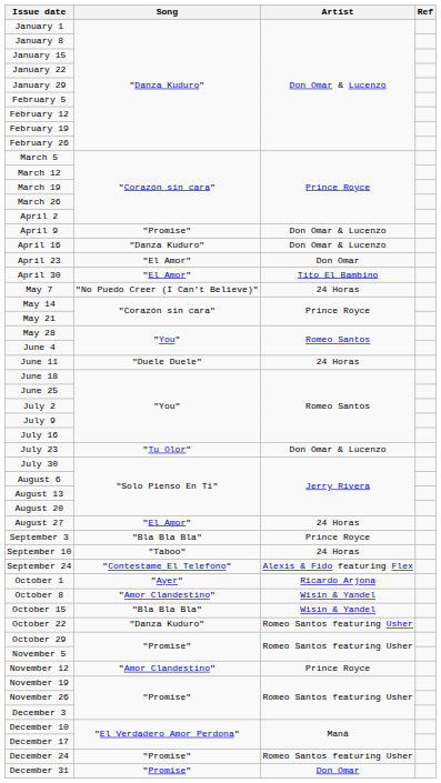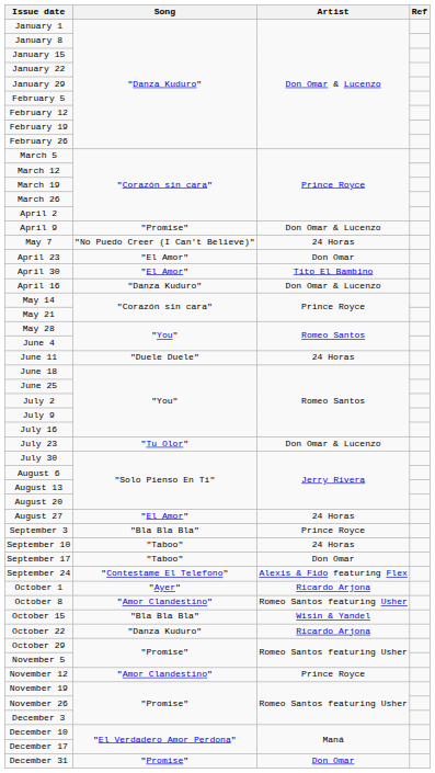 <table class="wikitable" style="text-align: center;">
 <tr>
 <th>Issue date</th>
 <th>Song</th>
 <th>Artist</th>
 <th>Ref</th>
 </tr>
 <tr>
 <td>January 1</td>
 <td style="text-align: center;" rowspan="9">"<a href='#'>Danza Kuduro</a>"</td>
 <td style="text-align: center;" rowspan="9"><a href='#'>Don Omar</a> & <a href='#'>Lucenzo</a></td>
 <td style="text-align: center;"></td>
 </tr>
 <tr>
 <td>January 8</td>
 <td style="text-align: center;"></td>
 </tr>
 <tr>
 <td>January 15</td>
 <td style="text-align: center;"></td>
 </tr>
 <tr>
 <td>January 22</td>
 <td style="text-align: center;"></td>
 </tr>
 <tr>
 <td>January 29</td>
 <td style="text-align: center;"></td>
 </tr>
 <tr>
 <td>February 5</td>
 <td style="text-align: center;"></td>
 </tr>
 <tr>
 <td>February 12</td>
 <td style="text-align: center;"></td>
 </tr>
 <tr>
 <td>February 19</td>
 <td style="text-align: center;"></td>
 </tr>
 <tr>
 <td>February 26</td>
 <td style="text-align: center;"></td>
 </tr>
 <tr>
 <td>March 5</td>
 <td style="text-align: center;" rowspan="5">"<a href='#'>Corazón sin cara</a>"</td>
 <td style="text-align: center;" rowspan="5"><a href='#'>Prince Royce</a></td>
 <td style="text-align: center;"></td>
 </tr>
 <tr>
 <td>March 12</td>
 <td style="text-align: center;"></td>
 </tr>
 <tr>
 <td>March 19</td>
 <td style="text-align: center;"></td>
 </tr>
 <tr>
 <td>March 26</td>
 <td style="text-align: center;"></td>
 </tr>
 <tr>
 <td>April 2</td>
 <td style="text-align: center;"></td>
 </tr>
 <tr>
 <td>April 9</td>
 <td style="text-align: center;" rowspan="1">"Promise"</td>
 <td style="text-align: center;" rowspan="1">Don Omar & Lucenzo</td>
 <td style="text-align: center;"></td>
 </tr>
 <tr>
-<td>April 16</td>
-<td style="text-align: center;" rowspan="1">"Danza Kuduro"</td>
-<td style="text-align: center;" rowspan="1">Don Omar & Lucenzo</td>
+<td>May 7</td>
+<td style="text-align: center;" rowspan="1">"No Puedo Creer (I Can't Believe)"</td>
+<td style="text-align: center;" rowspan="1">24 Horas</td>
 <td style="text-align: center;"></td>
 </tr>
 <tr>
 <td>April 23</td>
 <td style="text-align: center;" rowspan="1">"El Amor"</td>
 <td style="text-align: center;" rowspan="1">Don Omar</td>
 <td style="text-align: center;"></td>
 </tr>
 <tr>
 <td>April 30</td>
 <td style="text-align: center;" rowspan="1">"<a href='#'>El Amor</a>"</td>
 <td style="text-align: center;" rowspan="1"><a href='#'>Tito El Bambino</a></td>
 <td style="text-align: center;"></td>
 </tr>
 <tr>
-<td>May 7</td>
-<td style="text-align: center;" rowspan="1">"No Puedo Creer (I Can't Believe)"</td>
-<td style="text-align: center;" rowspan="1">24 Horas</td>
+<td>April 16</td>
+<td style="text-align: center;" rowspan="1">"Danza Kuduro"</td>
+<td style="text-align: center;" rowspan="1">Don Omar & Lucenzo</td>
 <td style="text-align: center;"></td>
 </tr>
 <tr>
 <td>May 14</td>
 <td style="text-align: center;" rowspan="2">"Corazón sin cara"</td>
 <td style="text-align: center;" rowspan="2">Prince Royce</td>
 <td style="text-align: center;"></td>
 </tr>
 <tr>
 <td>May 21</td>
 <td style="text-align: center;"></td>
 </tr>
 <tr>
 <td>May 28</td>
 <td style="text-align: center;" rowspan="2">"<a href='#'>You</a>"</td>
 <td style="text-align: center;" rowspan="2"><a href='#'>Romeo Santos</a></td>
 <td style="text-align: center;"></td>
 </tr>
 <tr>
 <td>June 4</td>
 <td style="text-align: center;"></td>
 </tr>
 <tr>
 <td>June 11</td>
 <td style="text-align: center;" rowspan="1">"Duele Duele"</td>
 <td style="text-align: center;" rowspan="1">24 Horas</td>
 <td style="text-align: center;"></td>
 </tr>
 <tr>
 <td>June 18</td>
 <td style="text-align: center;" rowspan="5">"You"</td>
 <td style="text-align: center;" rowspan="5">Romeo Santos</td>
 <td style="text-align: center;"></td>
 </tr>
 <tr>
 <td>June 25</td>
 <td style="text-align: center;"></td>
 </tr>
 <tr>
 <td>July 2</td>
 <td style="text-align: center;"></td>
 </tr>
 <tr>
 <td>July 9</td>
 <td style="text-align: center;"></td>
 </tr>
 <tr>
 <td>July 16</td>
 <td style="text-align: center;"></td>
 </tr>
 <tr>
 <td>July 23</td>
 <td style="text-align: center;" rowspan="1">"<a href='#'>Tu Olor</a>"</td>
 <td style="text-align: center;" rowspan="1">Don Omar & Lucenzo</td>
 <td style="text-align: center;"></td>
 </tr>
 <tr>
 <td>July 30</td>
 <td style="text-align: center;" rowspan="4">"Solo Pienso En Ti"</td>
 <td style="text-align: center;" rowspan="4"><a href='#'>Jerry Rivera</a></td>
 <td style="text-align: center;"></td>
 </tr>
 <tr>
 <td>August 6</td>
 <td style="text-align: center;"></td>
 </tr>
 <tr>
 <td>August 13</td>
 <td style="text-align: center;"></td>
 </tr>
 <tr>
 <td>August 20</td>
 <td style="text-align: center;"></td>
 </tr>
 <tr>
 <td>August 27</td>
 <td style="text-align: center;" rowspan="1">"<a href='#'>El Amor</a>"</td>
 <td style="text-align: center;" rowspan="1">24 Horas</td>
 <td style="text-align: center;"></td>
 </tr>
 <tr>
 <td>September 3</td>
 <td style="text-align: center;" rowspan="1">"Bla Bla Bla"</td>
 <td style="text-align: center;" rowspan="1">Prince Royce</td>
 <td style="text-align: center;"></td>
 </tr>
 <tr>
 <td>September 10</td>
 <td style="text-align: center;" rowspan="1">"Taboo"</td>
 <td style="text-align: center;" rowspan="1">24 Horas</td>
 <td style="text-align: center;"></td>
 </tr>
 <tr>
+<td>September 17</td>
+<td style="text-align: center;" rowspan="1">"Taboo"</td>
+<td style="text-align: center;" rowspan="1">Don Omar</td>
+<td style="text-align: center;"></td>
+</tr>
+<tr>
 <td>September 24</td>
 <td style="text-align: center;" rowspan="1">"<a href='#'>Contestame El Telefono</a>"</td>
 <td style="text-align: center;" rowspan="1"><a href='#'>Alexis & Fido</a> featuring <a href='#'>Flex</a></td>
 <td style="text-align: center;"></td>
 </tr>
 <tr>
 <td>October 1</td>
 <td style="text-align: center;" rowspan="1">"<a href='#'>Ayer</a>"</td>
 <td style="text-align: center;" rowspan="1"><a href='#'>Ricardo Arjona</a></td>
 <td style="text-align: center;"></td>
 </tr>
 <tr>
 <td>October 8</td>
 <td style="text-align: center;" rowspan="1">"<a href='#'>Amor Clandestino</a>"</td>
-<td style="text-align: center;" rowspan="1"><a href='#'>Wisin & Yandel</a></td>
+<td style="text-align: center;" rowspan="1">Romeo Santos featuring <a href='#'>Usher</a></td>
 <td style="text-align: center;"></td>
 </tr>
 <tr>
 <td>October 15</td>
 <td style="text-align: center;" rowspan="1">"Bla Bla Bla"</td>
 <td style="text-align: center;" rowspan="1"><a href='#'>Wisin & Yandel</a></td>
 <td style="text-align: center;"></td>
 </tr>
 <tr>
 <td>October 22</td>
 <td style="text-align: center;" rowspan="1">"Danza Kuduro"</td>
-<td style="text-align: center;" rowspan="1">Romeo Santos featuring <a href='#'>Usher</a></td>
+<td style="text-align: center;" rowspan="1"><a href='#'>Ricardo Arjona</a></td>
 <td style="text-align: center;"></td>
 </tr>
 <tr>
 <td>October 29</td>
 <td style="text-align: center;" rowspan="2">"Promise"</td>
 <td style="text-align: center;" rowspan="2">Romeo Santos featuring Usher</td>
 <td style="text-align: center;"></td>
 </tr>
 <tr>
 <td>November 5</td>
 <td style="text-align: center;"></td>
 </tr>
 <tr>
 <td>November 12</td>
 <td style="text-align: center;" rowspan="1">"<a href='#'>Amor Clandestino</a>"</td>
 <td style="text-align: center;" rowspan="1">Prince Royce</td>
 <td style="text-align: center;"></td>
 </tr>
 <tr>
 <td>November 19</td>
 <td style="text-align: center;" rowspan="3">"Promise"</td>
 <td style="text-align: center;" rowspan="3">Romeo Santos featuring Usher</td>
 <td style="text-align: center;"></td>
 </tr>
 <tr>
 <td>November 26</td>
 <td style="text-align: center;"></td>
 </tr>
 <tr>
 <td>December 3</td>
 <td style="text-align: center;"></td>
 </tr>
 <tr>
 <td>December 10</td>
 <td style="text-align: center;" rowspan="2">"<a href='#'>El Verdadero Amor Perdona</a>"</td>
 <td style="text-align: center;" rowspan="2">Maná</td>
 <td style="text-align: center;"></td>
 </tr>
 <tr>
 <td>December 17</td>
 <td style="text-align: center;"></td>
 </tr>
 <tr>
-<td>December 24</td>
-<td style="text-align: center;" rowspan="1">"Promise"</td>
-<td style="text-align: center;" rowspan="1">Romeo Santos featuring Usher</td>
-<td style="text-align: center;"></td>
-</tr>
-<tr>
 <td>December 31</td>
 <td style="text-align: center;" rowspan="1">"<a href='#'>Promise</a>"</td>
 <td style="text-align: center;" rowspan="1"><a href='#'>Don Omar</a></td>
 <td style="text-align: center;"></td>
 </tr>
 </table>
